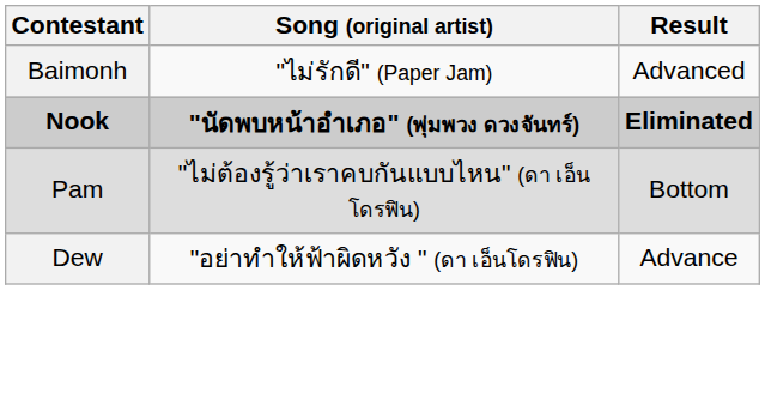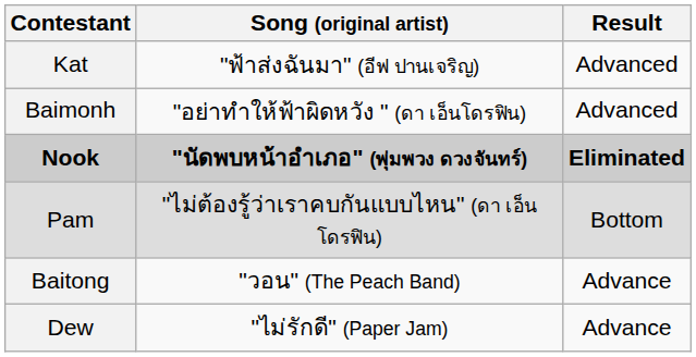 <table class="wikitable" style="text-align:center;">
 <tr>
 <th scope="col">Contestant</th>
 <th style="width:290px;" scope="col">Song <small>(original artist)</small></th>
 <th scope="col">Result</th>
 </tr>
 <tr>
+<th scope="row" style="font-weight:normal;">Kat</th>
+<td>"ฟ้าส่งฉันมา" <small>(อีฟ ปานเจริญ)</small></td>
+<td>Advanced</td>
+</tr>
+<tr>
 <th scope="row" style="font-weight:normal;">Baimonh</th>
-<td>"ไม่รักดี" <small>(Paper Jam)</small></td>
+<td>"อย่าทำให้ฟ้าผิดหวัง " <small>(ดา เอ็นโดรฟิน)</small></td>
 <td>Advanced</td>
 </tr>
 <tr style="background:#ccc;">
 <th scope="row" style="background-color:#CCCCCC; font-weight:normal;"><strong>Nook</strong></th>
 <td><strong>"นัดพบหน้าอำเภอ" <small>(พุ่มพวง ดวงจันทร์)</small></strong></td>
 <td><strong>Eliminated</strong></td>
 </tr>
 <tr style="background:#ddd;">
 <th scope="row" style="background-color:#DDDDDD; font-weight:normal;">Pam</th>
 <td>"ไม่ต้องรู้ว่าเราคบกันแบบไหน" <small>(ดา เอ็นโดรฟิน)</small></td>
 <td>Bottom</td>
 </tr>
 <tr>
+<th scope="row" style="font-weight:normal;">Baitong</th>
+<td>"วอน" <small>(The Peach Band)</small></td>
+<td>Advance</td>
+</tr>
+<tr>
 <th scope="row" style="font-weight:normal;">Dew</th>
-<td>"อย่าทำให้ฟ้าผิดหวัง " <small>(ดา เอ็นโดรฟิน)</small></td>
+<td>"ไม่รักดี" <small>(Paper Jam)</small></td>
 <td>Advance</td>
 </tr>
 </table>
